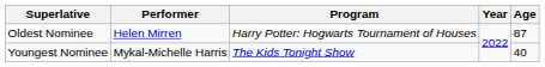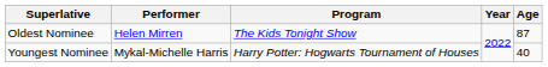 <table class="wikitable">
 <tr>
 <th>Superlative</th>
 <th>Performer</th>
 <th>Program</th>
 <th>Year</th>
 <th>Age</th>
 </tr>
 <tr>
 <td>Oldest Nominee</td>
 <td><a href='#'>Helen Mirren</a></td>
-<td><em>Harry Potter: Hogwarts Tournament of Houses</em></td>
+<td><em><a href='#'>The Kids Tonight Show</a></em></td>
 <td rowspan=2><a href='#'>2022</a></td>
 <td>87</td>
 </tr>
 <tr>
 <td>Youngest Nominee</td>
 <td>Mykal-Michelle Harris</td>
-<td><em><a href='#'>The Kids Tonight Show</a></em></td>
+<td><em>Harry Potter: Hogwarts Tournament of Houses</em></td>
 <td>40</td>
 </tr>
 </table>
